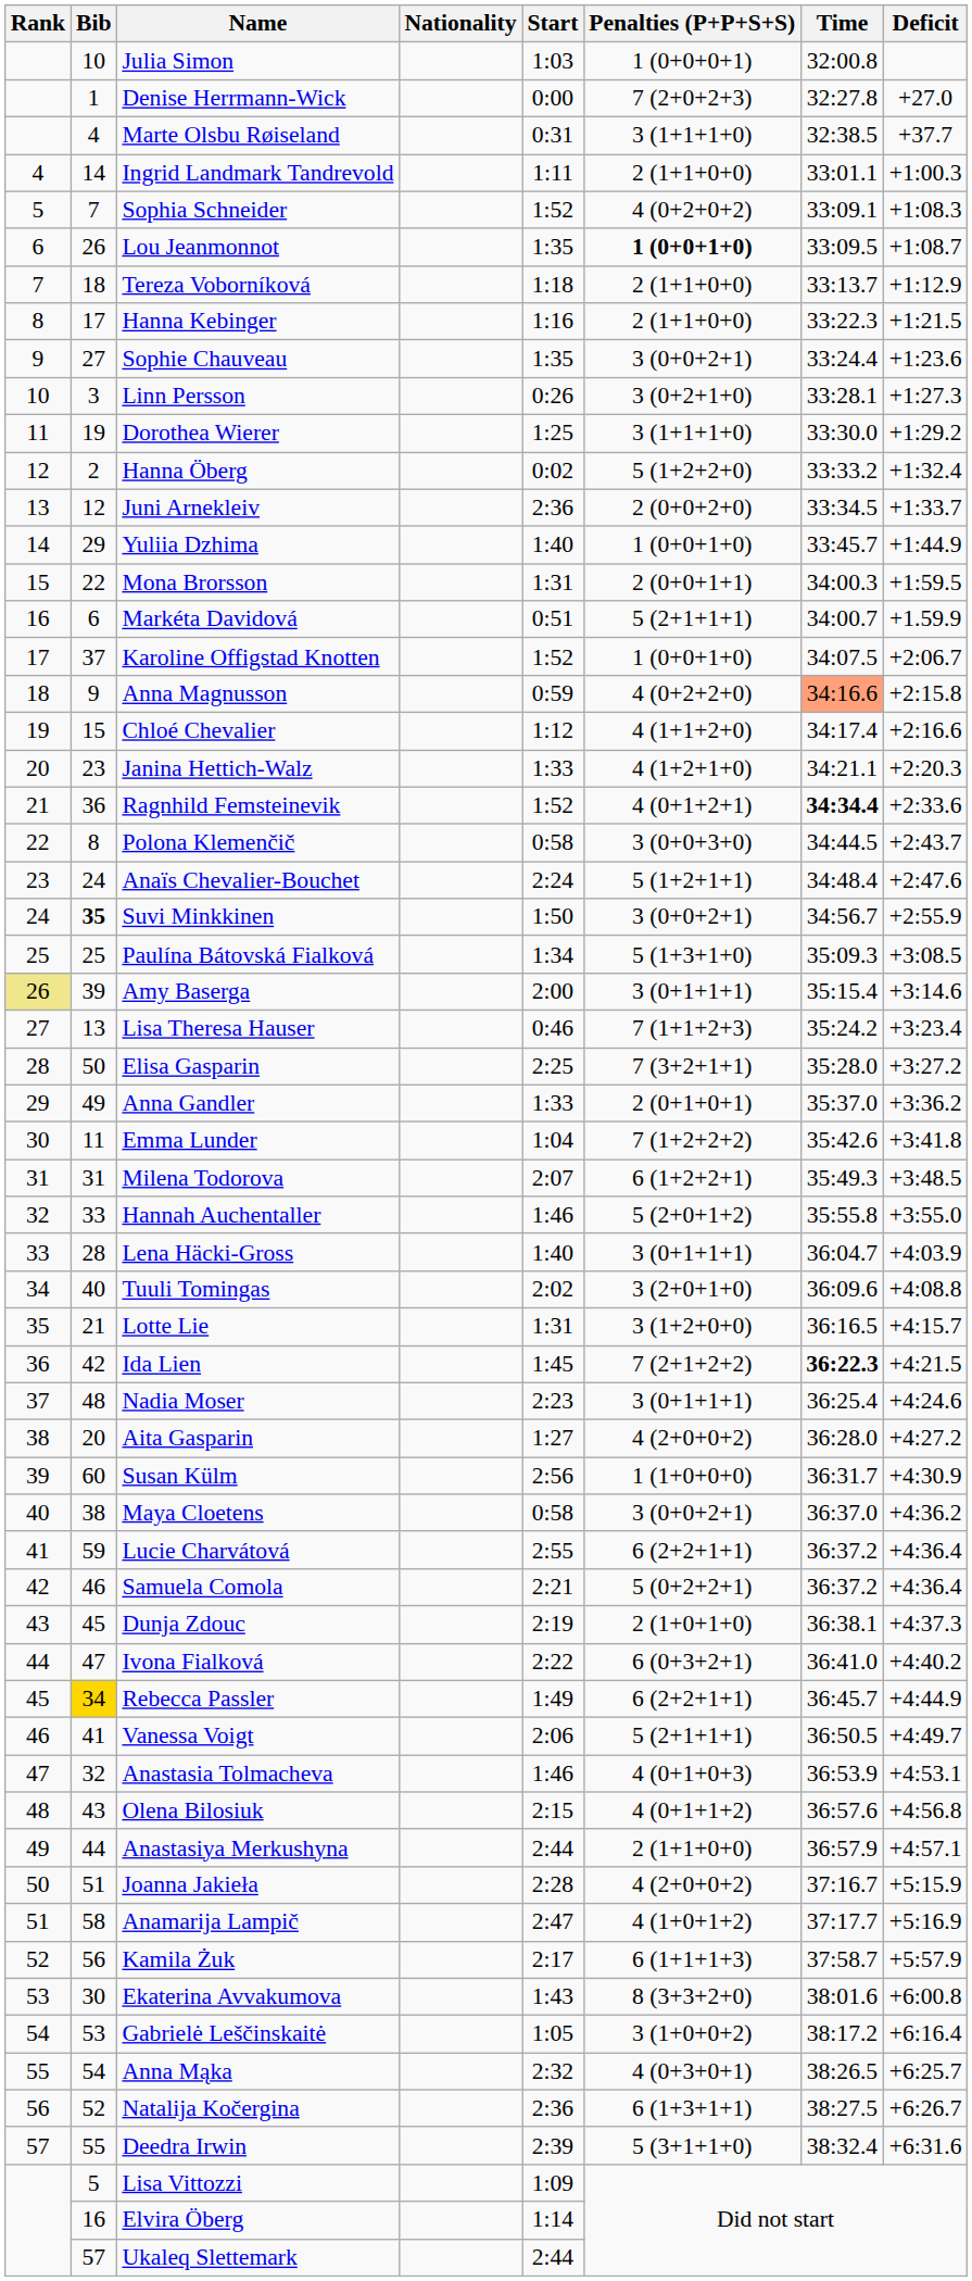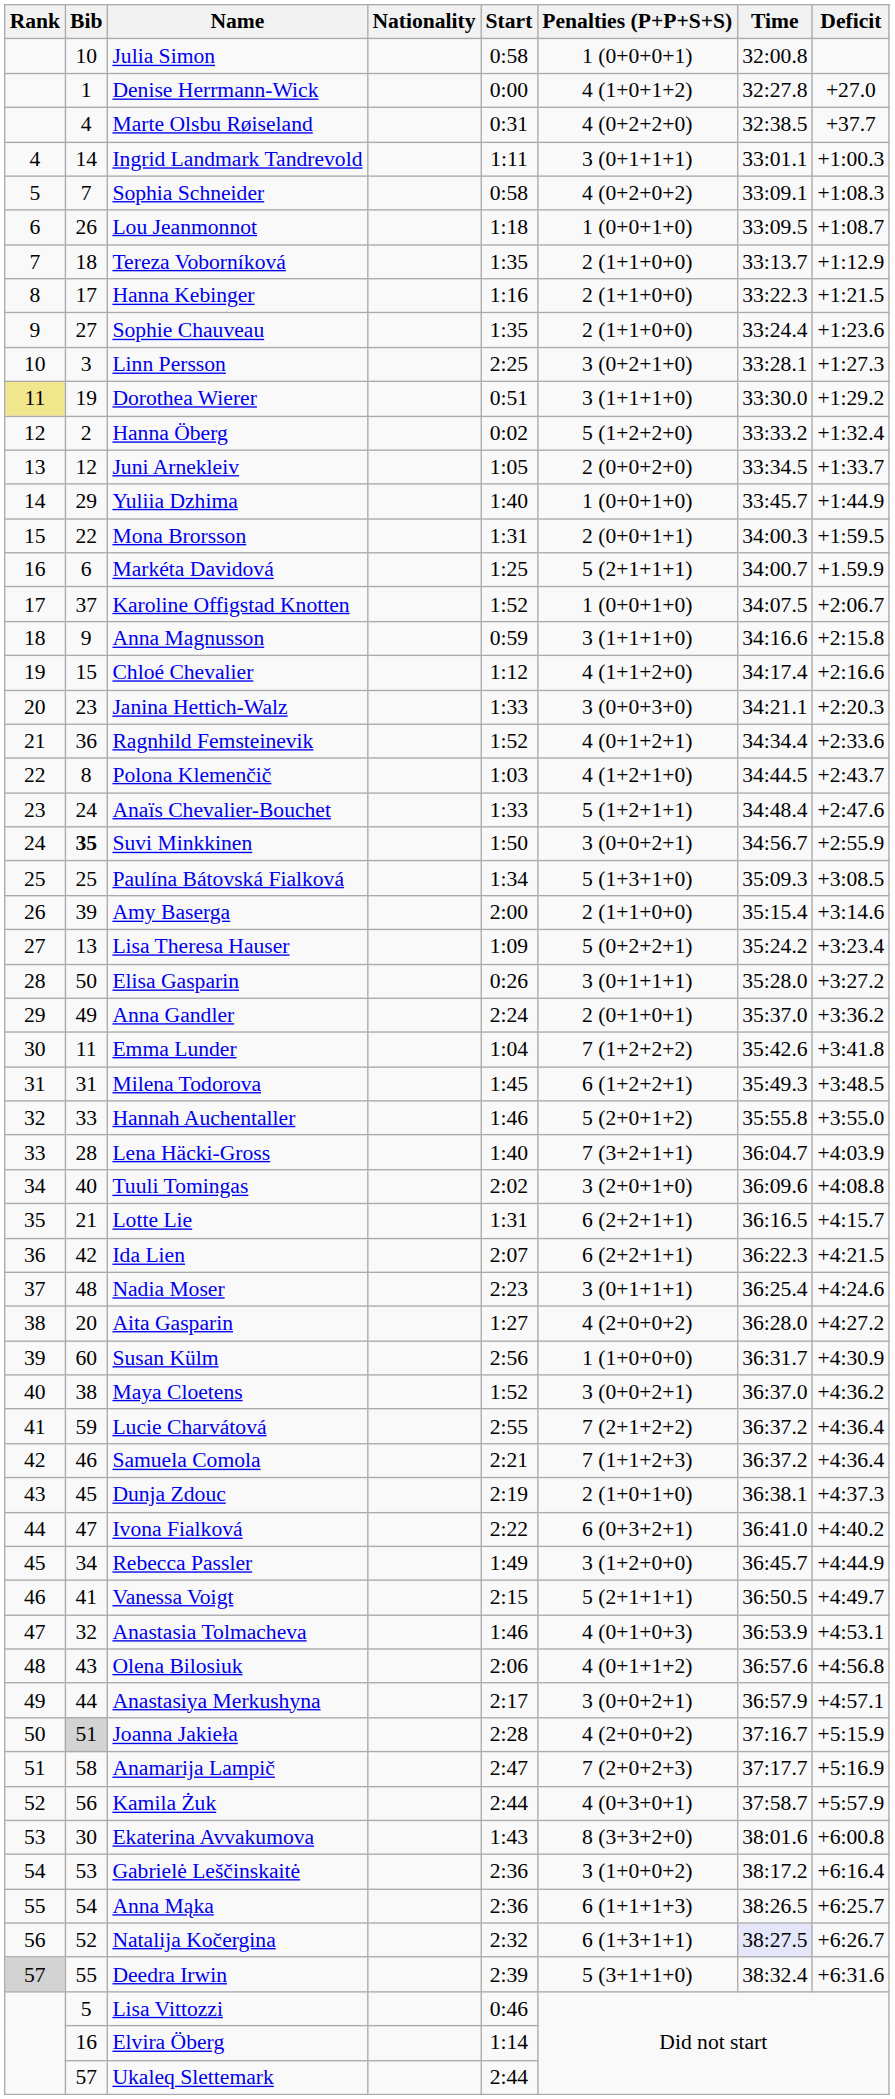 <table class="wikitable sortable" style="text-align:center">
 <tr>
 <th>Rank</th>
 <th>Bib</th>
 <th>Name</th>
 <th>Nationality</th>
 <th>Start</th>
 <th>Penalties (P+P+S+S)</th>
 <th>Time</th>
 <th>Deficit</th>
 </tr>
 <tr>
 <td></td>
 <td>10</td>
 <td align=left><a href='#'>Julia Simon</a></td>
 <td align=left></td>
-<td>1:03</td>
+<td>0:58</td>
 <td>1 (0+0+0+1)</td>
 <td>32:00.8</td>
 <td></td>
 </tr>
 <tr>
 <td></td>
 <td>1</td>
 <td align=left><a href='#'>Denise Herrmann-Wick</a></td>
 <td align=left></td>
 <td>0:00</td>
-<td>7 (2+0+2+3)</td>
+<td>4 (1+0+1+2)</td>
 <td>32:27.8</td>
 <td>+27.0</td>
 </tr>
 <tr>
 <td></td>
 <td>4</td>
 <td align=left><a href='#'>Marte Olsbu Røiseland</a></td>
 <td align=left></td>
 <td>0:31</td>
-<td>3 (1+1+1+0)</td>
+<td>4 (0+2+2+0)</td>
 <td>32:38.5</td>
 <td>+37.7</td>
 </tr>
 <tr>
 <td>4</td>
 <td>14</td>
 <td align=left><a href='#'>Ingrid Landmark Tandrevold</a></td>
 <td align=left></td>
 <td>1:11</td>
-<td>2 (1+1+0+0)</td>
+<td>3 (0+1+1+1)</td>
 <td>33:01.1</td>
 <td>+1:00.3</td>
 </tr>
 <tr>
 <td>5</td>
 <td>7</td>
 <td align=left><a href='#'>Sophia Schneider</a></td>
 <td align=left></td>
-<td>1:52</td>
+<td>0:58</td>
 <td>4 (0+2+0+2)</td>
 <td>33:09.1</td>
 <td>+1:08.3</td>
 </tr>
 <tr>
 <td>6</td>
 <td>26</td>
 <td align=left><a href='#'>Lou Jeanmonnot</a></td>
 <td align=left></td>
-<td>1:35</td>
-<td><strong>1 (0+0+1+0)</strong></td>
+<td>1:18</td>
+<td>1 (0+0+1+0)</td>
 <td>33:09.5</td>
 <td>+1:08.7</td>
 </tr>
 <tr>
 <td>7</td>
 <td>18</td>
 <td align=left><a href='#'>Tereza Voborníková</a></td>
 <td align=left></td>
-<td>1:18</td>
+<td>1:35</td>
 <td>2 (1+1+0+0)</td>
 <td>33:13.7</td>
 <td>+1:12.9</td>
 </tr>
 <tr>
 <td>8</td>
 <td>17</td>
 <td align=left><a href='#'>Hanna Kebinger</a></td>
 <td align=left></td>
 <td>1:16</td>
 <td>2 (1+1+0+0)</td>
 <td>33:22.3</td>
 <td>+1:21.5</td>
 </tr>
 <tr>
 <td>9</td>
 <td>27</td>
 <td align=left><a href='#'>Sophie Chauveau</a></td>
 <td align=left></td>
 <td>1:35</td>
-<td>3 (0+0+2+1)</td>
+<td>2 (1+1+0+0)</td>
 <td>33:24.4</td>
 <td>+1:23.6</td>
 </tr>
 <tr>
 <td>10</td>
 <td>3</td>
 <td align=left><a href='#'>Linn Persson</a></td>
 <td align=left></td>
-<td>0:26</td>
+<td>2:25</td>
 <td>3 (0+2+1+0)</td>
 <td>33:28.1</td>
 <td>+1:27.3</td>
 </tr>
 <tr>
-<td>11</td>
+<td style="background: khaki;">11</td>
 <td>19</td>
 <td align=left><a href='#'>Dorothea Wierer</a></td>
 <td align=left></td>
-<td>1:25</td>
+<td>0:51</td>
 <td>3 (1+1+1+0)</td>
 <td>33:30.0</td>
 <td>+1:29.2</td>
 </tr>
 <tr>
 <td>12</td>
 <td>2</td>
 <td align=left><a href='#'>Hanna Öberg</a></td>
 <td align=left></td>
 <td>0:02</td>
 <td>5 (1+2+2+0)</td>
 <td>33:33.2</td>
 <td>+1:32.4</td>
 </tr>
 <tr>
 <td>13</td>
 <td>12</td>
 <td align=left><a href='#'>Juni Arnekleiv</a></td>
 <td align=left></td>
-<td>2:36</td>
+<td>1:05</td>
 <td>2 (0+0+2+0)</td>
 <td>33:34.5</td>
 <td>+1:33.7</td>
 </tr>
 <tr>
 <td>14</td>
 <td>29</td>
 <td align=left><a href='#'>Yuliia Dzhima</a></td>
 <td align=left></td>
 <td>1:40</td>
 <td>1 (0+0+1+0)</td>
 <td>33:45.7</td>
 <td>+1:44.9</td>
 </tr>
 <tr>
 <td>15</td>
 <td>22</td>
 <td align=left><a href='#'>Mona Brorsson</a></td>
 <td align=left></td>
 <td>1:31</td>
 <td>2 (0+0+1+1)</td>
 <td>34:00.3</td>
 <td>+1:59.5</td>
 </tr>
 <tr>
 <td>16</td>
 <td>6</td>
 <td align=left><a href='#'>Markéta Davidová</a></td>
 <td align=left></td>
-<td>0:51</td>
+<td>1:25</td>
 <td>5 (2+1+1+1)</td>
 <td>34:00.7</td>
 <td>+1.59.9</td>
 </tr>
 <tr>
 <td>17</td>
 <td>37</td>
 <td align=left><a href='#'>Karoline Offigstad Knotten</a></td>
 <td align=left></td>
 <td>1:52</td>
 <td>1 (0+0+1+0)</td>
 <td>34:07.5</td>
 <td>+2:06.7</td>
 </tr>
 <tr>
 <td>18</td>
 <td>9</td>
 <td align=left><a href='#'>Anna Magnusson</a></td>
 <td align=left></td>
 <td>0:59</td>
-<td>4 (0+2+2+0)</td>
-<td style="background: lightsalmon;">34:16.6</td>
+<td>3 (1+1+1+0)</td>
+<td>34:16.6</td>
 <td>+2:15.8</td>
 </tr>
 <tr>
 <td>19</td>
 <td>15</td>
 <td align=left><a href='#'>Chloé Chevalier</a></td>
 <td align=left></td>
 <td>1:12</td>
 <td>4 (1+1+2+0)</td>
 <td>34:17.4</td>
 <td>+2:16.6</td>
 </tr>
 <tr>
 <td>20</td>
 <td>23</td>
 <td align=left><a href='#'>Janina Hettich-Walz</a></td>
 <td align=left></td>
 <td>1:33</td>
-<td>4 (1+2+1+0)</td>
+<td>3 (0+0+3+0)</td>
 <td>34:21.1</td>
 <td>+2:20.3</td>
 </tr>
 <tr>
 <td>21</td>
 <td>36</td>
 <td align=left><a href='#'>Ragnhild Femsteinevik</a></td>
 <td align=left></td>
 <td>1:52</td>
 <td>4 (0+1+2+1)</td>
-<td><strong>34:34.4</strong></td>
+<td>34:34.4</td>
 <td>+2:33.6</td>
 </tr>
 <tr>
 <td>22</td>
 <td>8</td>
 <td align=left><a href='#'>Polona Klemenčič</a></td>
 <td align=left></td>
-<td>0:58</td>
-<td>3 (0+0+3+0)</td>
+<td>1:03</td>
+<td>4 (1+2+1+0)</td>
 <td>34:44.5</td>
 <td>+2:43.7</td>
 </tr>
 <tr>
 <td>23</td>
 <td>24</td>
 <td align=left><a href='#'>Anaïs Chevalier-Bouchet</a></td>
 <td align=left></td>
-<td>2:24</td>
+<td>1:33</td>
 <td>5 (1+2+1+1)</td>
 <td>34:48.4</td>
 <td>+2:47.6</td>
 </tr>
 <tr>
 <td>24</td>
 <td><strong>35</strong></td>
 <td align=left><a href='#'>Suvi Minkkinen</a></td>
 <td align=left></td>
 <td>1:50</td>
 <td>3 (0+0+2+1)</td>
 <td>34:56.7</td>
 <td>+2:55.9</td>
 </tr>
 <tr>
 <td>25</td>
 <td>25</td>
 <td align=left><a href='#'>Paulína Bátovská Fialková</a></td>
 <td align=left></td>
 <td>1:34</td>
 <td>5 (1+3+1+0)</td>
 <td>35:09.3</td>
 <td>+3:08.5</td>
 </tr>
 <tr>
-<td style="background: khaki;">26</td>
+<td>26</td>
 <td>39</td>
 <td align=left><a href='#'>Amy Baserga</a></td>
 <td align=left></td>
 <td>2:00</td>
-<td>3 (0+1+1+1)</td>
+<td>2 (1+1+0+0)</td>
 <td>35:15.4</td>
 <td>+3:14.6</td>
 </tr>
 <tr>
 <td>27</td>
 <td>13</td>
 <td align=left><a href='#'>Lisa Theresa Hauser</a></td>
 <td align=left></td>
-<td>0:46</td>
-<td>7 (1+1+2+3)</td>
+<td>1:09</td>
+<td>5 (0+2+2+1)</td>
 <td>35:24.2</td>
 <td>+3:23.4</td>
 </tr>
 <tr>
 <td>28</td>
 <td>50</td>
 <td align=left><a href='#'>Elisa Gasparin</a></td>
 <td align=left></td>
-<td>2:25</td>
-<td>7 (3+2+1+1)</td>
+<td>0:26</td>
+<td>3 (0+1+1+1)</td>
 <td>35:28.0</td>
 <td>+3:27.2</td>
 </tr>
 <tr>
 <td>29</td>
 <td>49</td>
 <td align=left><a href='#'>Anna Gandler</a></td>
 <td align=left></td>
-<td>1:33</td>
+<td>2:24</td>
 <td>2 (0+1+0+1)</td>
 <td>35:37.0</td>
 <td>+3:36.2</td>
 </tr>
 <tr>
 <td>30</td>
 <td>11</td>
 <td align=left><a href='#'>Emma Lunder</a></td>
 <td align=left></td>
 <td>1:04</td>
 <td>7 (1+2+2+2)</td>
 <td>35:42.6</td>
 <td>+3:41.8</td>
 </tr>
 <tr>
 <td>31</td>
 <td>31</td>
 <td align=left><a href='#'>Milena Todorova</a></td>
 <td align=left></td>
-<td>2:07</td>
+<td>1:45</td>
 <td>6 (1+2+2+1)</td>
 <td>35:49.3</td>
 <td>+3:48.5</td>
 </tr>
 <tr>
 <td>32</td>
 <td>33</td>
 <td align=left><a href='#'>Hannah Auchentaller</a></td>
 <td align=left></td>
 <td>1:46</td>
 <td>5 (2+0+1+2)</td>
 <td>35:55.8</td>
 <td>+3:55.0</td>
 </tr>
 <tr>
 <td>33</td>
 <td>28</td>
 <td align=left><a href='#'>Lena Häcki-Gross</a></td>
 <td align=left></td>
 <td>1:40</td>
-<td>3 (0+1+1+1)</td>
+<td>7 (3+2+1+1)</td>
 <td>36:04.7</td>
 <td>+4:03.9</td>
 </tr>
 <tr>
 <td>34</td>
 <td>40</td>
 <td align=left><a href='#'>Tuuli Tomingas</a></td>
 <td align=left></td>
 <td>2:02</td>
 <td>3 (2+0+1+0)</td>
 <td>36:09.6</td>
 <td>+4:08.8</td>
 </tr>
 <tr>
 <td>35</td>
 <td>21</td>
 <td align=left><a href='#'>Lotte Lie</a></td>
 <td align=left></td>
 <td>1:31</td>
-<td>3 (1+2+0+0)</td>
+<td>6 (2+2+1+1)</td>
 <td>36:16.5</td>
 <td>+4:15.7</td>
 </tr>
 <tr>
 <td>36</td>
 <td>42</td>
 <td align=left><a href='#'>Ida Lien</a></td>
 <td align=left></td>
-<td>1:45</td>
-<td>7 (2+1+2+2)</td>
-<td><strong>36:22.3</strong></td>
+<td>2:07</td>
+<td>6 (2+2+1+1)</td>
+<td>36:22.3</td>
 <td>+4:21.5</td>
 </tr>
 <tr>
 <td>37</td>
 <td>48</td>
 <td align=left><a href='#'>Nadia Moser</a></td>
 <td align=left></td>
 <td>2:23</td>
 <td>3 (0+1+1+1)</td>
 <td>36:25.4</td>
 <td>+4:24.6</td>
 </tr>
 <tr>
 <td>38</td>
 <td>20</td>
 <td align=left><a href='#'>Aita Gasparin</a></td>
 <td align=left></td>
 <td>1:27</td>
 <td>4 (2+0+0+2)</td>
 <td>36:28.0</td>
 <td>+4:27.2</td>
 </tr>
 <tr>
 <td>39</td>
 <td>60</td>
 <td align=left><a href='#'>Susan Külm</a></td>
 <td align=left></td>
 <td>2:56</td>
 <td>1 (1+0+0+0)</td>
 <td>36:31.7</td>
 <td>+4:30.9</td>
 </tr>
 <tr>
 <td>40</td>
 <td>38</td>
 <td align=left><a href='#'>Maya Cloetens</a></td>
 <td align=left></td>
-<td>0:58</td>
+<td>1:52</td>
 <td>3 (0+0+2+1)</td>
 <td>36:37.0</td>
 <td>+4:36.2</td>
 </tr>
 <tr>
 <td>41</td>
 <td>59</td>
 <td align=left><a href='#'>Lucie Charvátová</a></td>
 <td align=left></td>
 <td>2:55</td>
-<td>6 (2+2+1+1)</td>
+<td>7 (2+1+2+2)</td>
 <td>36:37.2</td>
 <td>+4:36.4</td>
 </tr>
 <tr>
 <td>42</td>
 <td>46</td>
 <td align=left><a href='#'>Samuela Comola</a></td>
 <td align=left></td>
 <td>2:21</td>
-<td>5 (0+2+2+1)</td>
+<td>7 (1+1+2+3)</td>
 <td>36:37.2</td>
 <td>+4:36.4</td>
 </tr>
 <tr>
 <td>43</td>
 <td>45</td>
 <td align=left><a href='#'>Dunja Zdouc</a></td>
 <td align=left></td>
 <td>2:19</td>
 <td>2 (1+0+1+0)</td>
 <td>36:38.1</td>
 <td>+4:37.3</td>
 </tr>
 <tr>
 <td>44</td>
 <td>47</td>
 <td align=left><a href='#'>Ivona Fialková</a></td>
 <td align=left></td>
 <td>2:22</td>
 <td>6 (0+3+2+1)</td>
 <td>36:41.0</td>
 <td>+4:40.2</td>
 </tr>
 <tr>
 <td>45</td>
-<td style="background: gold;">34</td>
+<td>34</td>
 <td align=left><a href='#'>Rebecca Passler</a></td>
 <td align=left></td>
 <td>1:49</td>
-<td>6 (2+2+1+1)</td>
+<td>3 (1+2+0+0)</td>
 <td>36:45.7</td>
 <td>+4:44.9</td>
 </tr>
 <tr>
 <td>46</td>
 <td>41</td>
 <td align=left><a href='#'>Vanessa Voigt</a></td>
 <td align=left></td>
-<td>2:06</td>
+<td>2:15</td>
 <td>5 (2+1+1+1)</td>
 <td>36:50.5</td>
 <td>+4:49.7</td>
 </tr>
 <tr>
 <td>47</td>
 <td>32</td>
 <td align=left><a href='#'>Anastasia Tolmacheva</a></td>
 <td align=left></td>
 <td>1:46</td>
 <td>4 (0+1+0+3)</td>
 <td>36:53.9</td>
 <td>+4:53.1</td>
 </tr>
 <tr>
 <td>48</td>
 <td>43</td>
 <td align=left><a href='#'>Olena Bilosiuk</a></td>
 <td align=left></td>
-<td>2:15</td>
+<td>2:06</td>
 <td>4 (0+1+1+2)</td>
 <td>36:57.6</td>
 <td>+4:56.8</td>
 </tr>
 <tr>
 <td>49</td>
 <td>44</td>
 <td align=left><a href='#'>Anastasiya Merkushyna</a></td>
 <td align=left></td>
-<td>2:44</td>
-<td>2 (1+1+0+0)</td>
+<td>2:17</td>
+<td>3 (0+0+2+1)</td>
 <td>36:57.9</td>
 <td>+4:57.1</td>
 </tr>
 <tr>
 <td>50</td>
-<td>51</td>
+<td style="background: lightgrey;">51</td>
 <td align=left><a href='#'>Joanna Jakieła</a></td>
 <td align=left></td>
 <td>2:28</td>
 <td>4 (2+0+0+2)</td>
 <td>37:16.7</td>
 <td>+5:15.9</td>
 </tr>
 <tr>
 <td>51</td>
 <td>58</td>
 <td align=left><a href='#'>Anamarija Lampič</a></td>
 <td align=left></td>
 <td>2:47</td>
-<td>4 (1+0+1+2)</td>
+<td>7 (2+0+2+3)</td>
 <td>37:17.7</td>
 <td>+5:16.9</td>
 </tr>
 <tr>
 <td>52</td>
 <td>56</td>
 <td align=left><a href='#'>Kamila Żuk</a></td>
 <td align=left></td>
-<td>2:17</td>
-<td>6 (1+1+1+3)</td>
+<td>2:44</td>
+<td>4 (0+3+0+1)</td>
 <td>37:58.7</td>
 <td>+5:57.9</td>
 </tr>
 <tr>
 <td>53</td>
 <td>30</td>
 <td align=left><a href='#'>Ekaterina Avvakumova</a></td>
 <td align=left></td>
 <td>1:43</td>
 <td>8 (3+3+2+0)</td>
 <td>38:01.6</td>
 <td>+6:00.8</td>
 </tr>
 <tr>
 <td>54</td>
 <td>53</td>
 <td align=left><a href='#'>Gabrielė Leščinskaitė</a></td>
 <td align=left></td>
-<td>1:05</td>
+<td>2:36</td>
 <td>3 (1+0+0+2)</td>
 <td>38:17.2</td>
 <td>+6:16.4</td>
 </tr>
 <tr>
 <td>55</td>
 <td>54</td>
 <td align=left><a href='#'>Anna Mąka</a></td>
 <td align=left></td>
-<td>2:32</td>
-<td>4 (0+3+0+1)</td>
+<td>2:36</td>
+<td>6 (1+1+1+3)</td>
 <td>38:26.5</td>
 <td>+6:25.7</td>
 </tr>
 <tr>
 <td>56</td>
 <td>52</td>
 <td align=left><a href='#'>Natalija Kočergina</a></td>
 <td align=left></td>
-<td>2:36</td>
+<td>2:32</td>
 <td>6 (1+3+1+1)</td>
-<td>38:27.5</td>
+<td style="background: lavender;">38:27.5</td>
 <td>+6:26.7</td>
 </tr>
 <tr>
-<td>57</td>
+<td style="background: lightgrey;">57</td>
 <td>55</td>
 <td align=left><a href='#'>Deedra Irwin</a></td>
 <td align=left></td>
 <td>2:39</td>
 <td>5 (3+1+1+0)</td>
 <td>38:32.4</td>
 <td>+6:31.6</td>
 </tr>
 <tr>
 <td rowspan=3></td>
 <td>5</td>
 <td align=left><a href='#'>Lisa Vittozzi</a></td>
 <td align=left></td>
-<td>1:09</td>
+<td>0:46</td>
 <td colspan=3 rowspan=3>Did not start</td>
 </tr>
 <tr>
 <td>16</td>
 <td align=left><a href='#'>Elvira Öberg</a></td>
 <td align=left></td>
 <td>1:14</td>
 </tr>
 <tr>
 <td>57</td>
 <td align=left><a href='#'>Ukaleq Slettemark</a></td>
 <td align=left></td>
 <td>2:44</td>
 </tr>
 </table>
